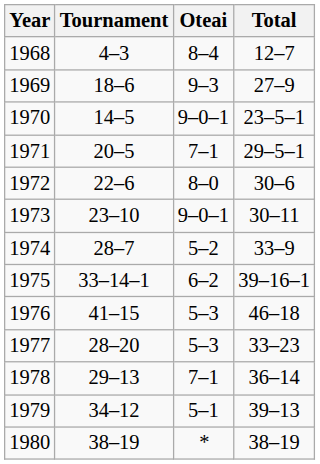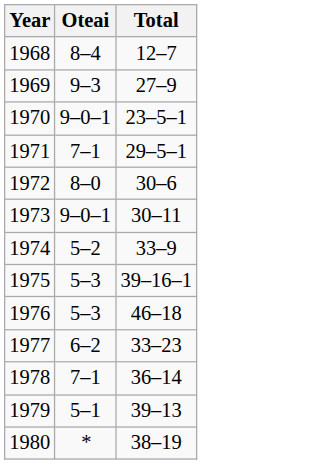 <table class="wikitable">
 <tr>
 <th>Year</th>
-<th>Tournament</th>
 <th>Oteai</th>
 <th>Total</th>
 </tr>
 <tr>
 <td>1968</td>
-<td style="text-align:center;">4–3</td>
 <td style="text-align:center;">8–4</td>
 <td style="text-align:center;">12–7</td>
 </tr>
 <tr>
 <td>1969</td>
-<td style="text-align:center;">18–6</td>
 <td style="text-align:center;">9–3</td>
 <td style="text-align:center;">27–9</td>
 </tr>
 <tr>
 <td>1970</td>
-<td style="text-align:center;">14–5</td>
 <td style="text-align:center;">9–0–1</td>
 <td style="text-align:center;">23–5–1</td>
 </tr>
 <tr>
 <td>1971</td>
-<td style="text-align:center;">20–5</td>
 <td style="text-align:center;">7–1</td>
 <td style="text-align:center;">29–5–1</td>
 </tr>
 <tr>
 <td>1972</td>
-<td style="text-align:center;">22–6</td>
 <td style="text-align:center;">8–0</td>
 <td style="text-align:center;">30–6</td>
 </tr>
 <tr>
 <td>1973</td>
-<td style="text-align:center;">23–10</td>
 <td style="text-align:center;">9–0–1</td>
 <td style="text-align:center;">30–11</td>
 </tr>
 <tr>
 <td>1974</td>
-<td style="text-align:center;">28–7</td>
 <td style="text-align:center;">5–2</td>
 <td style="text-align:center;">33–9</td>
 </tr>
 <tr>
 <td>1975</td>
-<td style="text-align:center;">33–14–1</td>
-<td style="text-align:center;">6–2</td>
+<td style="text-align:center;">5–3</td>
 <td style="text-align:center;">39–16–1</td>
 </tr>
 <tr>
 <td>1976</td>
-<td style="text-align:center;">41–15</td>
 <td style="text-align:center;">5–3</td>
 <td style="text-align:center;">46–18</td>
 </tr>
 <tr>
 <td>1977</td>
-<td style="text-align:center;">28–20</td>
-<td style="text-align:center;">5–3</td>
+<td style="text-align:center;">6–2</td>
 <td style="text-align:center;">33–23</td>
 </tr>
 <tr>
 <td>1978</td>
-<td style="text-align:center;">29–13</td>
 <td style="text-align:center;">7–1</td>
 <td style="text-align:center;">36–14</td>
 </tr>
 <tr>
 <td>1979</td>
-<td style="text-align:center;">34–12</td>
 <td style="text-align:center;">5–1</td>
 <td style="text-align:center;">39–13</td>
 </tr>
 <tr>
 <td>1980</td>
-<td style="text-align:center;">38–19</td>
 <td style="text-align:center;"><em>*</em></td>
 <td style="text-align:center;">38–19</td>
 </tr>
 </table>
